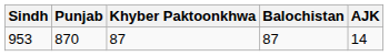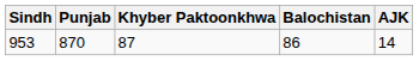 <table class="wikitable">
 <tr>
 <th>Sindh</th>
 <th>Punjab</th>
 <th>Khyber Paktoonkhwa</th>
 <th>Balochistan</th>
 <th>AJK</th>
 </tr>
 <tr>
 <td>953</td>
 <td>870</td>
 <td>87</td>
-<td>87</td>
+<td>86</td>
 <td>14</td>
 </tr>
 </table>
